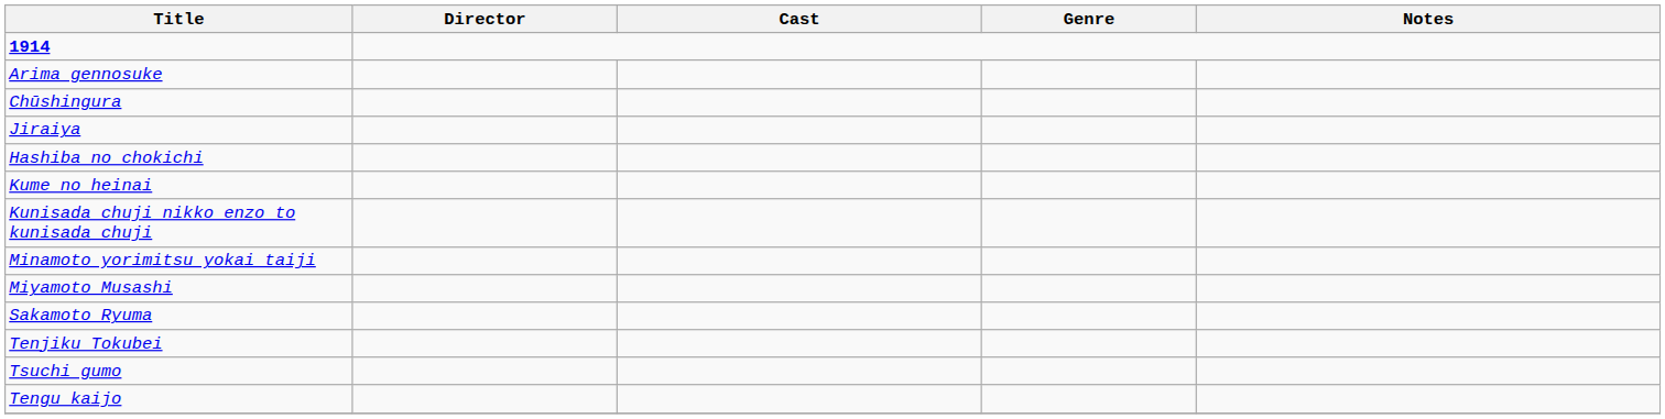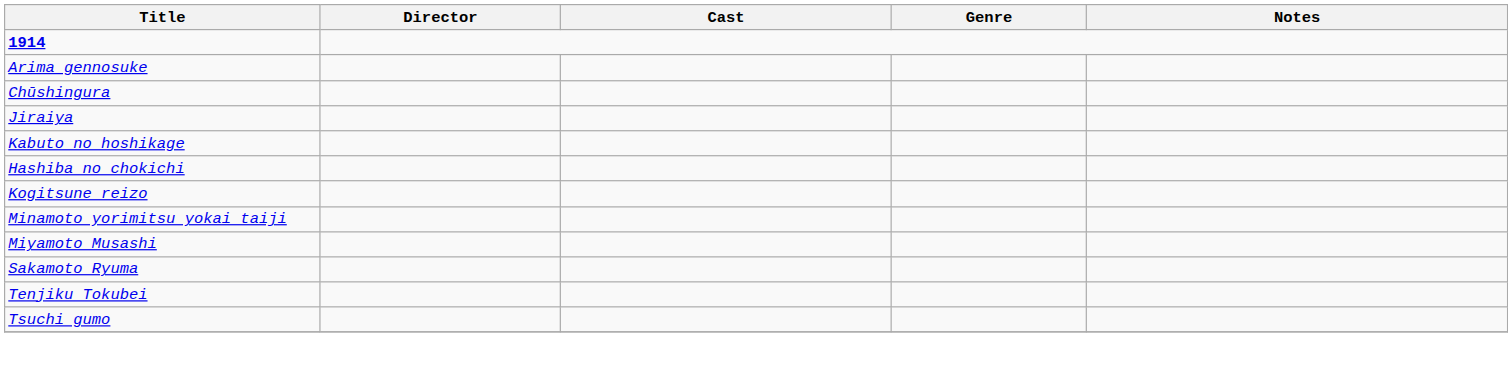 <table class="wikitable" width= "100%">
 <tr>
 <th width=21%>Title</th>
 <th width=16%>Director</th>
 <th width=22%>Cast</th>
 <th width=13%>Genre</th>
 <th width=28%>Notes</th>
 </tr>
 <tr>
 <td><strong><a href='#'>1914</a></strong></td>
 </tr>
 <tr>
 <td><em><a href='#'>Arima gennosuke</a></em></td>
 <td></td>
 <td></td>
 <td></td>
 <td></td>
 </tr>
 <tr>
 <td><em><a href='#'>Chūshingura</a></em></td>
 <td></td>
 <td></td>
 <td></td>
 <td></td>
 </tr>
 <tr>
 <td><em><a href='#'>Jiraiya</a></em></td>
 <td></td>
 <td></td>
 <td></td>
 <td></td>
 </tr>
 <tr>
+<td><em><a href='#'>Kabuto no hoshikage</a></em></td>
+<td></td>
+<td></td>
+<td></td>
+<td></td>
+</tr>
+<tr>
 <td><em><a href='#'>Hashiba no chokichi</a></em></td>
 <td></td>
 <td></td>
 <td></td>
 <td></td>
 </tr>
 <tr>
-<td><em><a href='#'>Kume no heinai</a></em></td>
-<td></td>
-<td></td>
-<td></td>
-<td></td>
-</tr>
-<tr>
-<td><em><a href='#'>Kunisada chuji nikko enzo to kunisada chuji</a></em></td>
+<td><em><a href='#'>Kogitsune reizo</a></em></td>
 <td></td>
 <td></td>
 <td></td>
 <td></td>
 </tr>
 <tr>
 <td><em><a href='#'>Minamoto yorimitsu yokai taiji</a></em></td>
 <td></td>
 <td></td>
 <td></td>
 <td></td>
 </tr>
 <tr>
 <td><em><a href='#'>Miyamoto Musashi</a></em></td>
 <td></td>
 <td></td>
 <td></td>
 <td></td>
 </tr>
 <tr>
 <td><em><a href='#'>Sakamoto Ryuma</a></em></td>
 <td></td>
 <td></td>
 <td></td>
 <td></td>
 </tr>
 <tr>
 <td><em><a href='#'>Tenjiku Tokubei</a></em></td>
 <td></td>
 <td></td>
 <td></td>
 <td></td>
 </tr>
 <tr>
 <td><em><a href='#'>Tsuchi gumo</a></em></td>
 <td></td>
 <td></td>
 <td></td>
 <td></td>
 </tr>
 <tr>
-<td><em><a href='#'>Tengu kaijo</a></em></td>
-<td></td>
-<td></td>
-<td></td>
-<td></td>
-</tr>
-<tr>
 </tr>
 </table>
